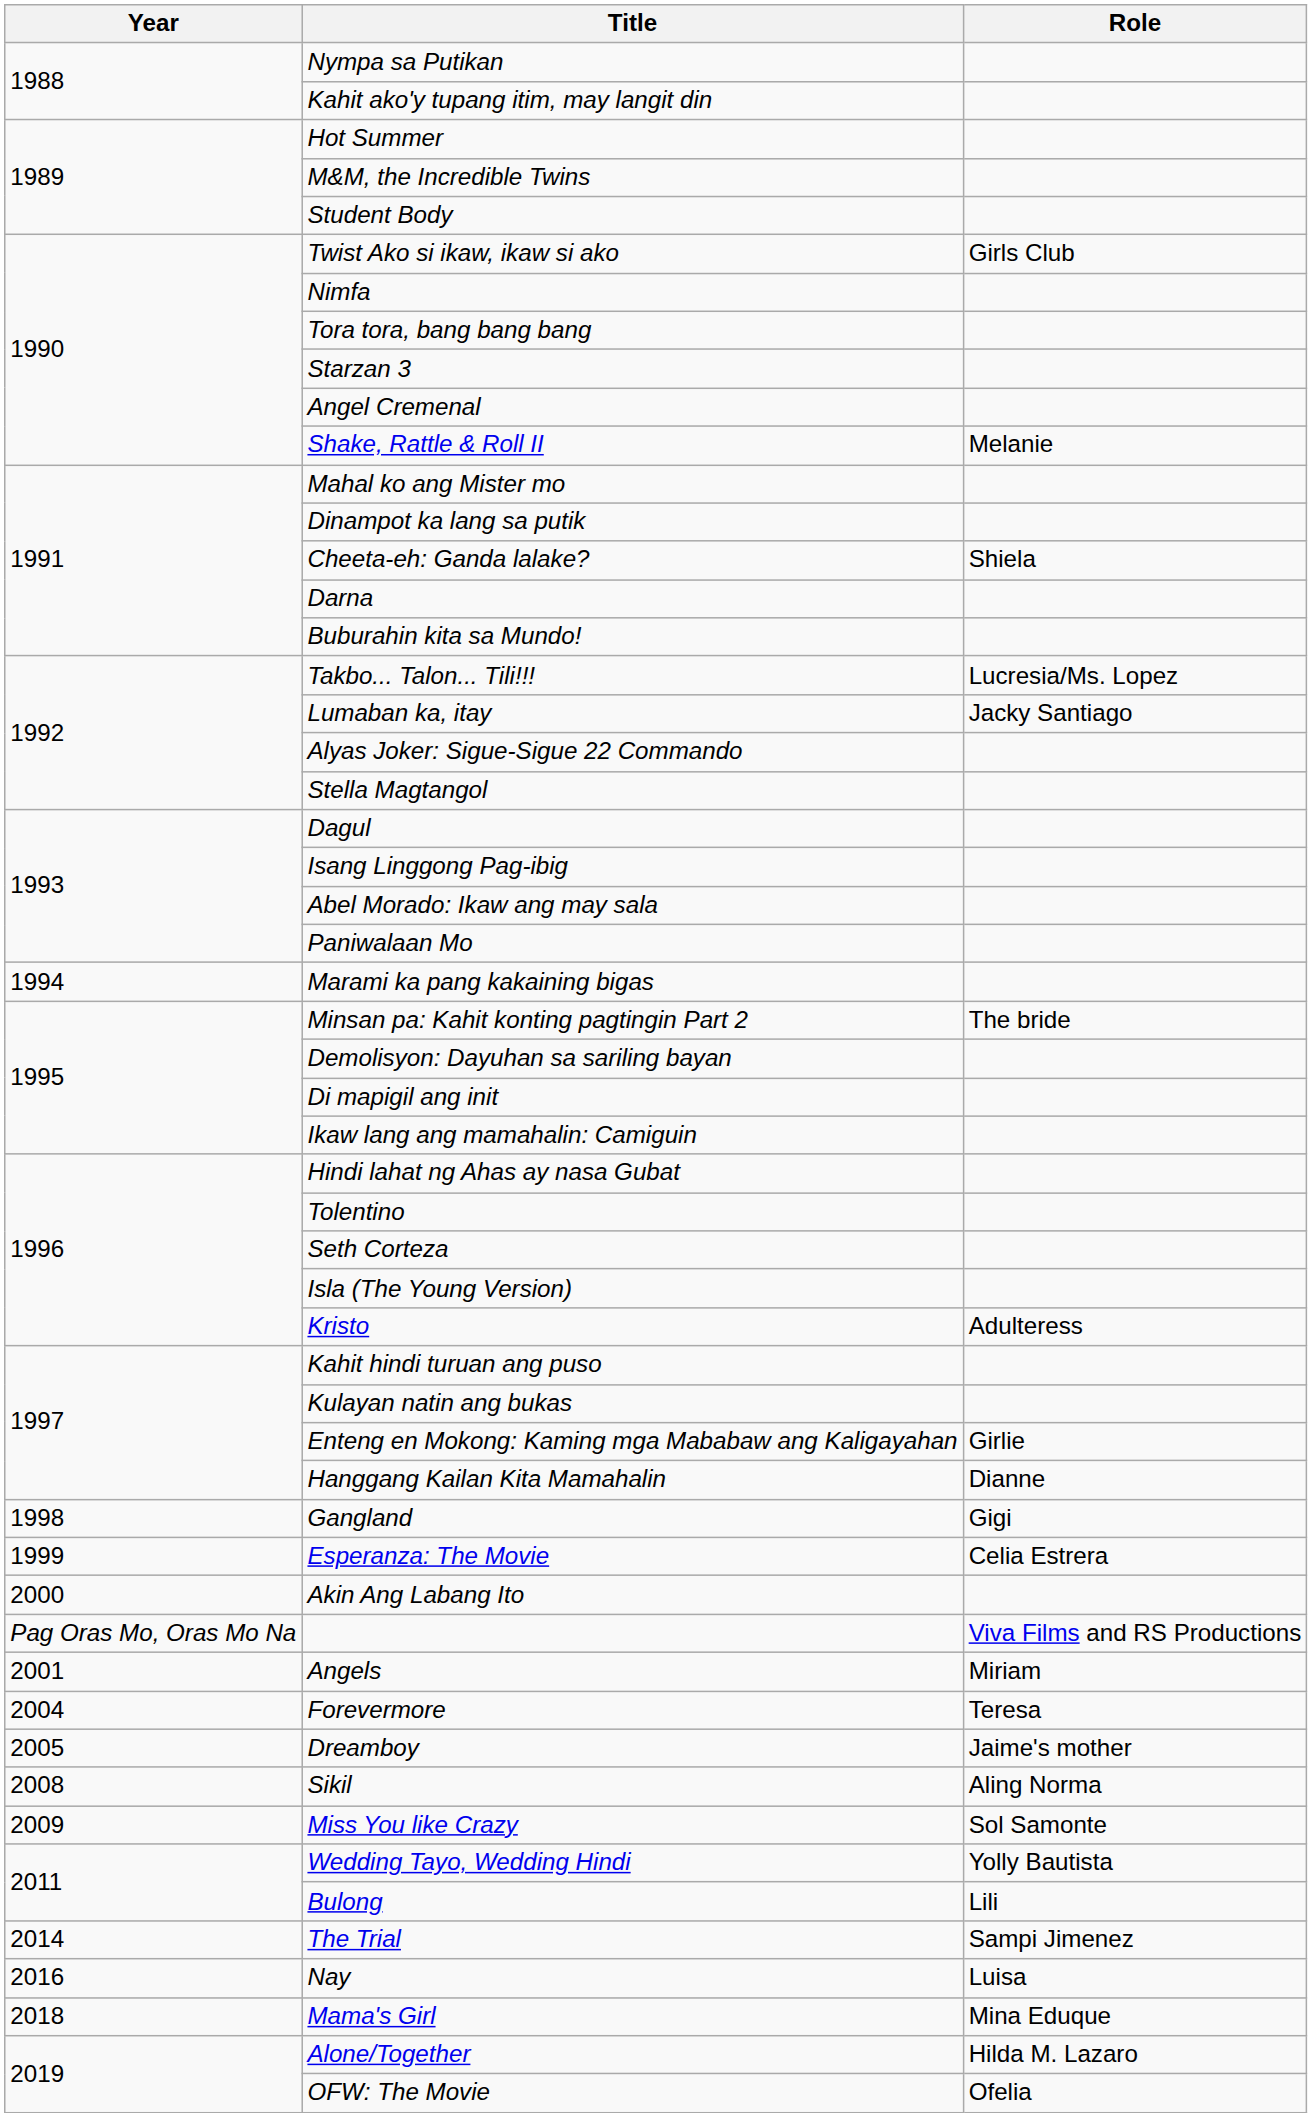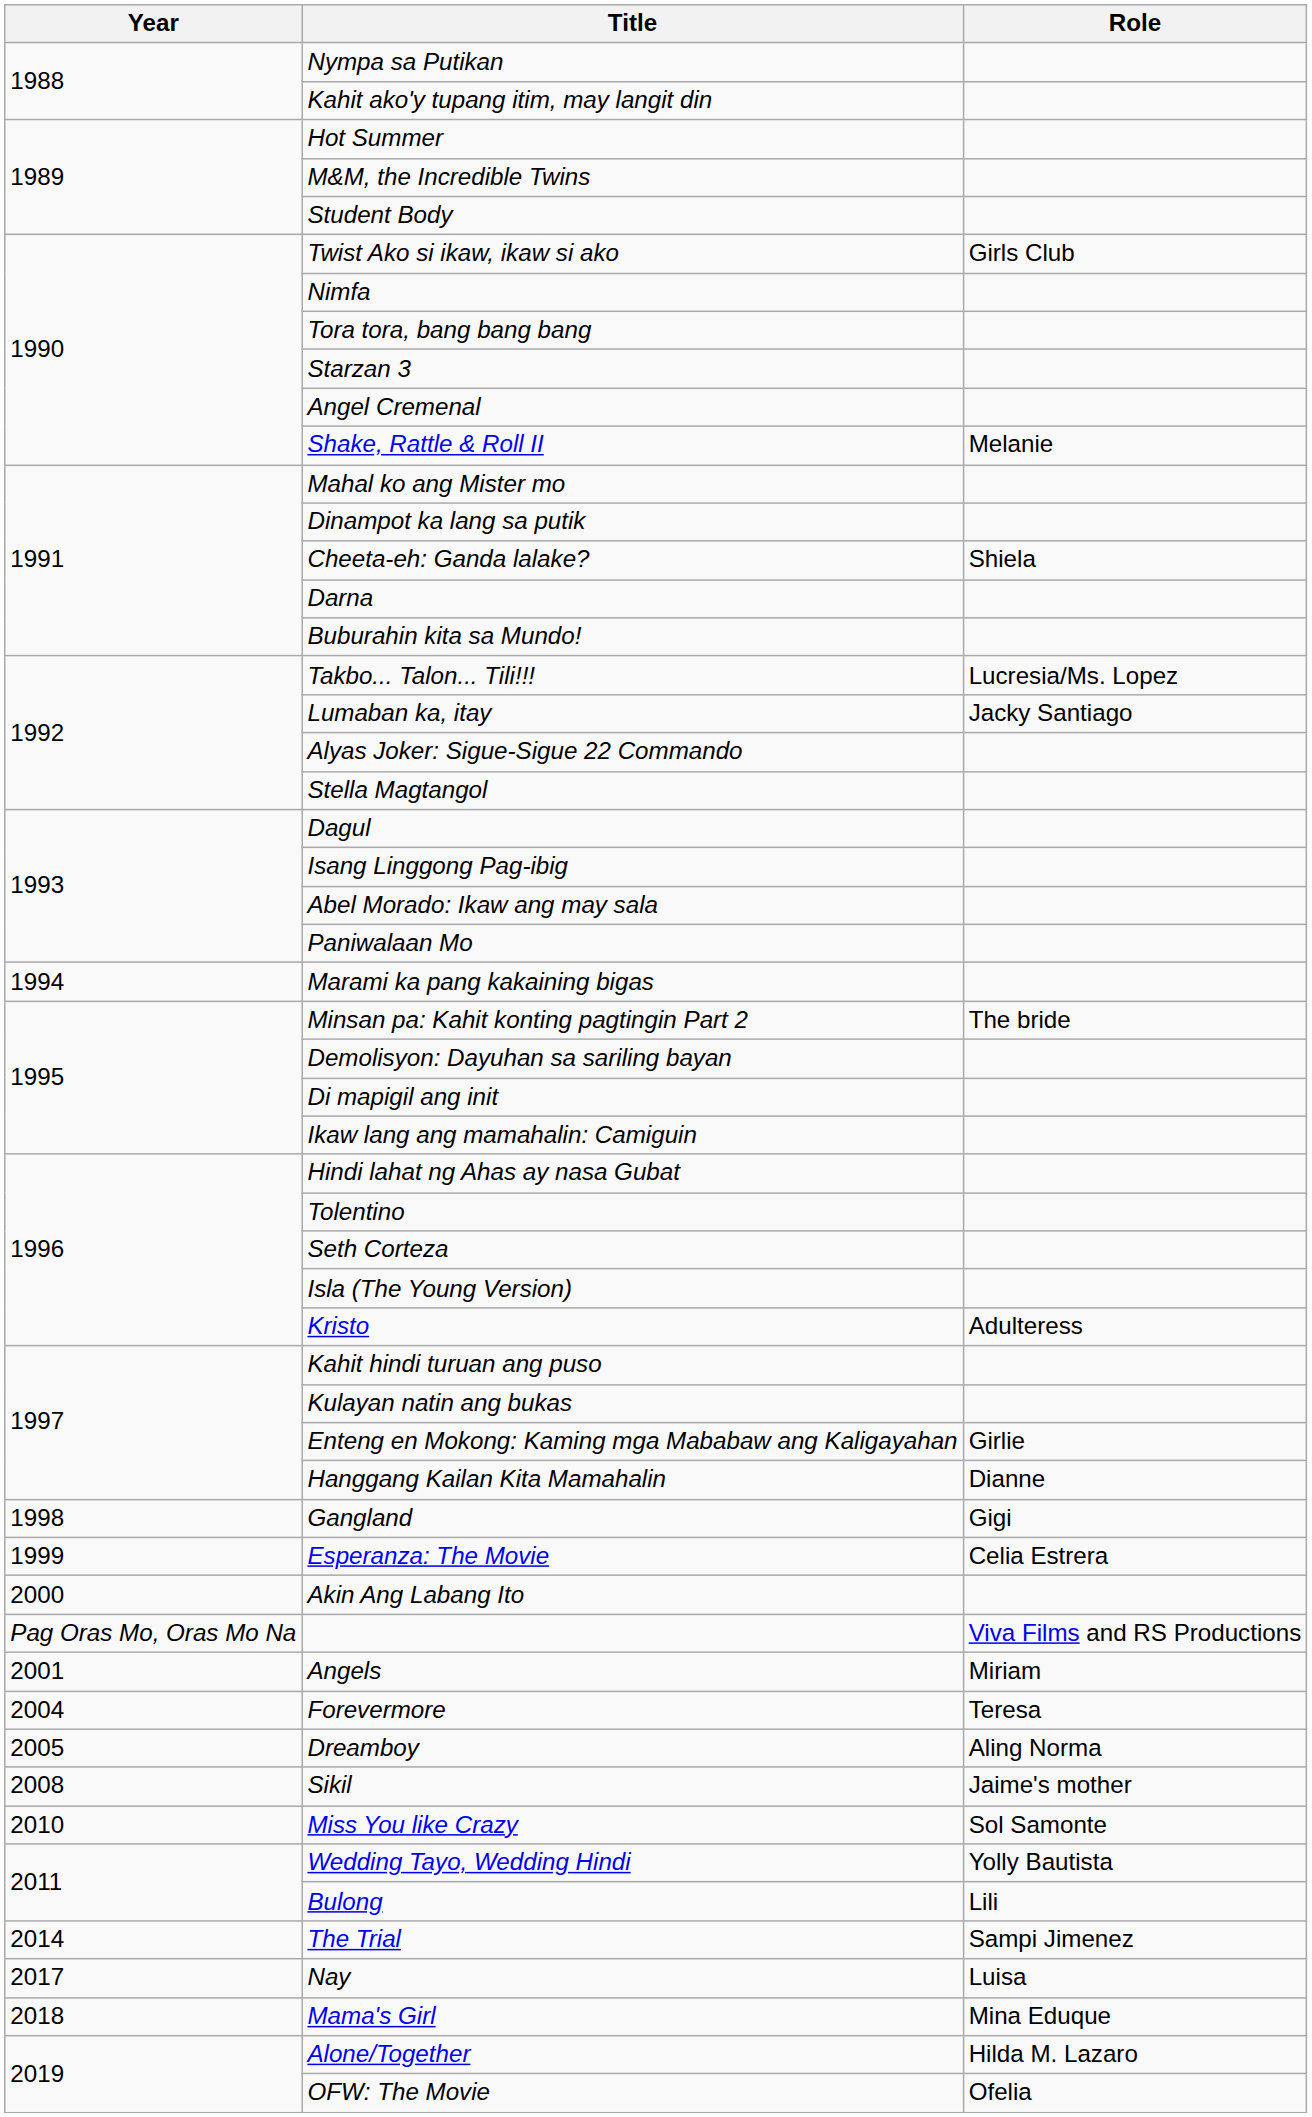 <table class="wikitable sortable">
 <tr>
 <th>Year</th>
 <th>Title</th>
 <th>Role</th>
 </tr>
 <tr>
 <td rowspan="2">1988</td>
 <td><em>Nympa sa Putikan</em></td>
 <td></td>
 </tr>
 <tr>
 <td><em>Kahit ako'y tupang itim, may langit din</em></td>
 <td></td>
 </tr>
 <tr>
 <td rowspan=3>1989</td>
 <td><em>Hot Summer</em></td>
 <td></td>
 </tr>
 <tr>
 <td><em>M&M, the Incredible Twins</em></td>
 <td></td>
 </tr>
 <tr>
 <td><em>Student Body</em></td>
 <td></td>
 </tr>
 <tr>
 <td rowspan=6>1990</td>
 <td><em>Twist Ako si ikaw, ikaw si ako</em></td>
 <td>Girls Club</td>
 </tr>
 <tr>
 <td><em>Nimfa</em></td>
 <td></td>
 </tr>
 <tr>
 <td><em>Tora tora, bang bang bang</em></td>
 <td></td>
 </tr>
 <tr>
 <td><em>Starzan 3</em></td>
 <td></td>
 </tr>
 <tr>
 <td><em>Angel Cremenal</em></td>
 <td></td>
 </tr>
 <tr>
 <td><em><a href='#'>Shake, Rattle & Roll II</a></em></td>
 <td>Melanie</td>
 </tr>
 <tr>
 <td rowspan=5>1991</td>
 <td><em>Mahal ko ang Mister mo</em></td>
 <td></td>
 </tr>
 <tr>
 <td><em>Dinampot ka lang sa putik</em></td>
 <td></td>
 </tr>
 <tr>
 <td><em>Cheeta-eh: Ganda lalake?</em></td>
 <td>Shiela</td>
 </tr>
 <tr>
 <td><em>Darna</em></td>
 <td></td>
 </tr>
 <tr>
 <td><em>Buburahin kita sa Mundo!</em></td>
 <td></td>
 </tr>
 <tr>
 <td rowspan=4>1992</td>
 <td><em>Takbo... Talon... Tili!!!</em></td>
 <td>Lucresia/Ms. Lopez</td>
 </tr>
 <tr>
 <td><em>Lumaban ka, itay</em></td>
 <td>Jacky Santiago</td>
 </tr>
 <tr>
 <td><em>Alyas Joker: Sigue-Sigue 22 Commando</em></td>
 <td></td>
 </tr>
 <tr>
 <td><em>Stella Magtangol</em></td>
 <td></td>
 </tr>
 <tr>
 <td rowspan=4>1993</td>
 <td><em>Dagul</em></td>
 <td></td>
 </tr>
 <tr>
 <td><em>Isang Linggong Pag-ibig</em></td>
 <td></td>
 </tr>
 <tr>
 <td><em>Abel Morado: Ikaw ang may sala</em></td>
 <td></td>
 </tr>
 <tr>
 <td><em>Paniwalaan Mo</em></td>
 <td></td>
 </tr>
 <tr>
 <td>1994</td>
 <td><em>Marami ka pang kakaining bigas</em></td>
 <td></td>
 </tr>
 <tr>
 <td rowspan=4>1995</td>
 <td><em>Minsan pa: Kahit konting pagtingin Part 2</em></td>
 <td>The bride</td>
 </tr>
 <tr>
 <td><em>Demolisyon: Dayuhan sa sariling bayan</em></td>
 <td></td>
 </tr>
 <tr>
 <td><em>Di mapigil ang init</em></td>
 <td></td>
 </tr>
 <tr>
 <td><em>Ikaw lang ang mamahalin: Camiguin</em></td>
 <td></td>
 </tr>
 <tr>
 <td rowspan=5>1996</td>
 <td><em>Hindi lahat ng Ahas ay nasa Gubat</em></td>
 <td></td>
 </tr>
 <tr>
 <td><em>Tolentino</em></td>
 <td></td>
 </tr>
 <tr>
 <td><em>Seth Corteza</em></td>
 <td></td>
 </tr>
 <tr>
 <td><em>Isla (The Young Version)</em></td>
 <td></td>
 </tr>
 <tr>
 <td><em><a href='#'>Kristo</a></em></td>
 <td>Adulteress</td>
 </tr>
 <tr>
 <td rowspan=4>1997</td>
 <td><em>Kahit hindi turuan ang puso</em></td>
 <td></td>
 </tr>
 <tr>
 <td><em>Kulayan natin ang bukas</em></td>
 <td></td>
 </tr>
 <tr>
 <td><em>Enteng en Mokong: Kaming mga Mababaw ang Kaligayahan</em></td>
 <td>Girlie</td>
 </tr>
 <tr>
 <td><em>Hanggang Kailan Kita Mamahalin</em></td>
 <td>Dianne</td>
 </tr>
 <tr>
 <td>1998</td>
 <td><em>Gangland</em></td>
 <td>Gigi</td>
 </tr>
 <tr>
 <td>1999</td>
 <td><em><a href='#'>Esperanza: The Movie</a></em></td>
 <td>Celia Estrera</td>
 </tr>
 <tr>
 <td>2000</td>
 <td><em>Akin Ang Labang Ito</em></td>
 <td></td>
 </tr>
 <tr>
 <td><em>Pag Oras Mo, Oras Mo Na</em></td>
 <td></td>
 <td><a href='#'>Viva Films</a> and RS Productions</td>
 </tr>
 <tr>
 <td>2001</td>
 <td><em>Angels</em></td>
 <td>Miriam</td>
 </tr>
 <tr>
 <td>2004</td>
 <td><em>Forevermore</em></td>
 <td>Teresa</td>
 </tr>
 <tr>
 <td>2005</td>
 <td><em>Dreamboy</em></td>
-<td>Jaime's mother</td>
+<td>Aling Norma</td>
 </tr>
 <tr>
 <td>2008</td>
 <td><em>Sikil</em></td>
-<td>Aling Norma</td>
+<td>Jaime's mother</td>
 </tr>
 <tr>
-<td>2009</td>
+<td>2010</td>
 <td><em><a href='#'>Miss You like Crazy</a></em></td>
 <td>Sol Samonte</td>
 </tr>
 <tr>
 <td rowspan=2>2011</td>
 <td><em><a href='#'>Wedding Tayo, Wedding Hindi</a></em></td>
 <td>Yolly Bautista</td>
 </tr>
 <tr>
 <td><em><a href='#'>Bulong</a></em></td>
 <td>Lili</td>
 </tr>
 <tr>
 <td>2014</td>
 <td><em><a href='#'>The Trial</a></em></td>
 <td>Sampi Jimenez</td>
 </tr>
 <tr>
-<td>2016</td>
+<td>2017</td>
 <td><em>Nay</em></td>
 <td>Luisa</td>
 </tr>
 <tr>
 <td>2018</td>
 <td><em><a href='#'>Mama's Girl</a></em></td>
 <td>Mina Eduque</td>
 </tr>
 <tr>
 <td rowspan="2">2019</td>
 <td><em><a href='#'>Alone/Together</a></em></td>
 <td>Hilda M. Lazaro</td>
 </tr>
 <tr>
 <td><em>OFW: The Movie</em></td>
 <td>Ofelia</td>
 </tr>
 </table>
